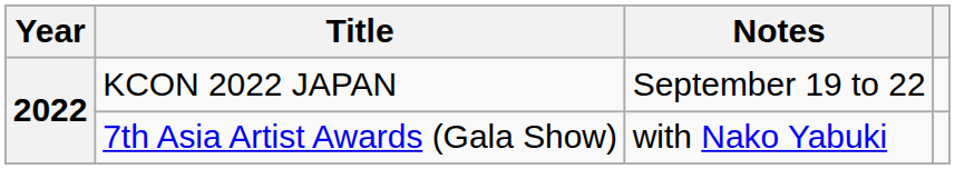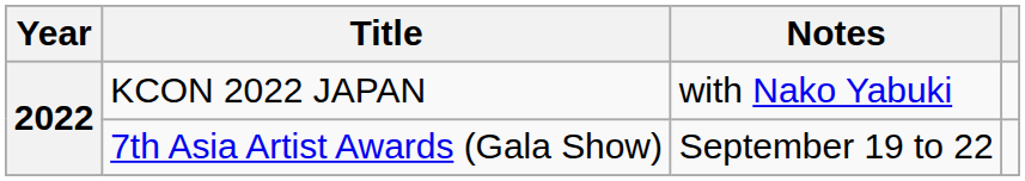 <table class="wikitable plainrowheaders">
 <tr>
 <th scope="col">Year</th>
 <th scope="col">Title</th>
 <th scope="col">Notes</th>
 <th scope="col" class="unsortable"></th>
 </tr>
 <tr>
 <th scope="row" rowspan=2>2022</th>
 <td>KCON 2022 JAPAN</td>
-<td>September 19 to 22</td>
+<td>with <a href='#'>Nako Yabuki</a></td>
 <td style="text-align:center"></td>
 </tr>
 <tr>
 <td><a href='#'>7th Asia Artist Awards</a> (Gala Show)</td>
-<td>with <a href='#'>Nako Yabuki</a></td>
+<td>September 19 to 22</td>
 <td style="text-align:center"></td>
 </tr>
 </table>
